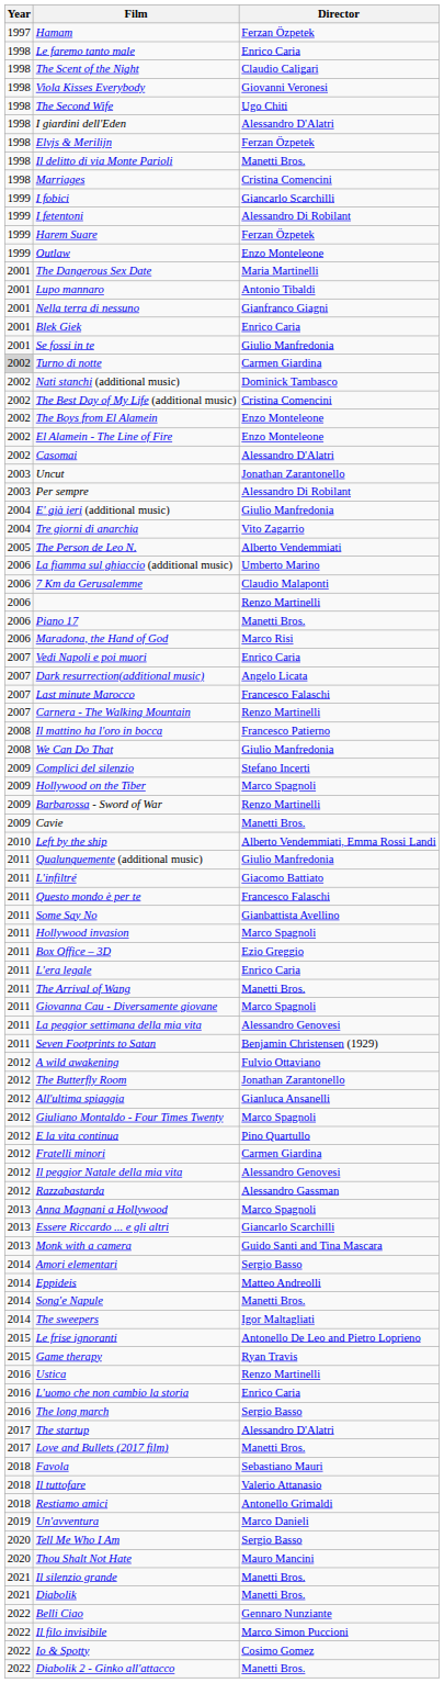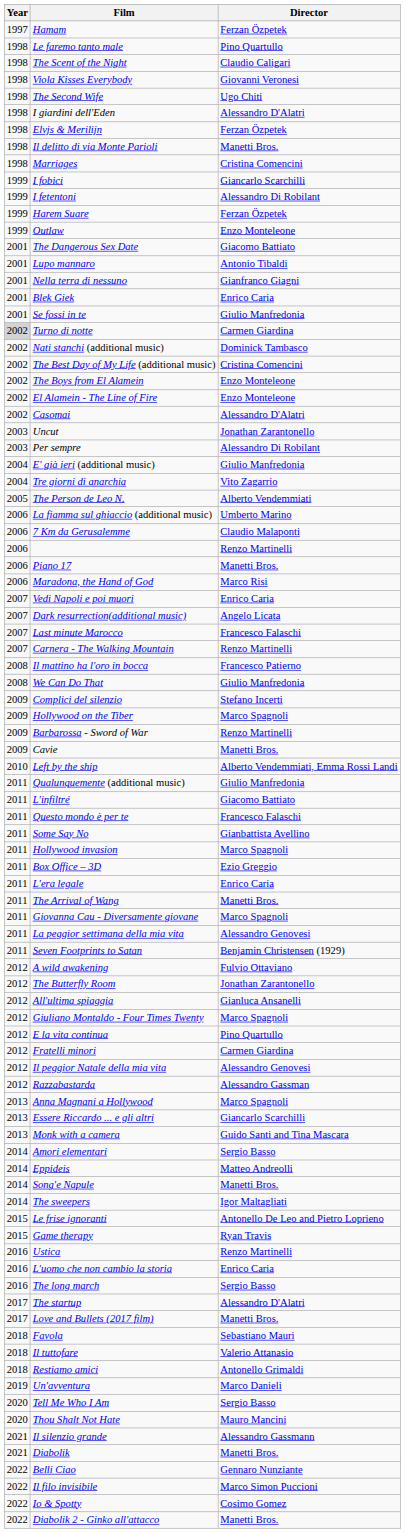 <table class="wikitable sortable">
 <tr style="background:#ccc; text-align:center;">
 <th>Year</th>
 <th>Film</th>
 <th>Director</th>
 </tr>
 <tr>
 <td>1997</td>
 <td><em><a href='#'>Hamam</a></em></td>
 <td><a href='#'>Ferzan Özpetek</a></td>
 </tr>
 <tr>
 <td>1998</td>
 <td><em><a href='#'>Le faremo tanto male</a></em></td>
-<td><a href='#'>Enrico Caria</a></td>
+<td><a href='#'>Pino Quartullo</a></td>
 </tr>
 <tr>
 <td>1998</td>
 <td><em><a href='#'>The Scent of the Night</a></em></td>
 <td><a href='#'>Claudio Caligari</a></td>
 </tr>
 <tr>
 <td>1998</td>
 <td><em><a href='#'>Viola Kisses Everybody</a></em></td>
 <td><a href='#'>Giovanni Veronesi</a></td>
 </tr>
 <tr>
 <td>1998</td>
 <td><em><a href='#'>The Second Wife</a></em></td>
 <td><a href='#'>Ugo Chiti</a></td>
 </tr>
 <tr>
 <td>1998</td>
 <td><em>I giardini dell'Eden</em></td>
 <td><a href='#'>Alessandro D'Alatri</a></td>
 </tr>
 <tr>
 <td>1998</td>
 <td><em><a href='#'>Elvjs & Merilijn</a></em></td>
 <td><a href='#'>Ferzan Özpetek</a></td>
 </tr>
 <tr>
 <td>1998</td>
 <td><em><a href='#'>Il delitto di via Monte Parioli</a></em></td>
 <td><a href='#'>Manetti Bros.</a></td>
 </tr>
 <tr>
 <td>1998</td>
 <td><em><a href='#'>Marriages</a></em></td>
 <td><a href='#'>Cristina Comencini</a></td>
 </tr>
 <tr>
 <td>1999</td>
 <td><em><a href='#'>I fobici</a></em></td>
 <td><a href='#'>Giancarlo Scarchilli</a></td>
 </tr>
 <tr>
 <td>1999</td>
 <td><em><a href='#'>I fetentoni</a></em></td>
 <td><a href='#'>Alessandro Di Robilant</a></td>
 </tr>
 <tr>
 <td>1999</td>
 <td><em><a href='#'>Harem Suare</a></em></td>
 <td><a href='#'>Ferzan Özpetek</a></td>
 </tr>
 <tr>
 <td>1999</td>
 <td><em><a href='#'>Outlaw</a></em></td>
 <td><a href='#'>Enzo Monteleone</a></td>
 </tr>
 <tr>
 <td>2001</td>
 <td><em><a href='#'>The Dangerous Sex Date</a></em></td>
-<td><a href='#'>Maria Martinelli</a></td>
+<td><a href='#'>Giacomo Battiato</a></td>
 </tr>
 <tr>
 <td>2001</td>
 <td><em><a href='#'>Lupo mannaro</a></em></td>
 <td><a href='#'>Antonio Tibaldi</a></td>
 </tr>
 <tr>
 <td>2001</td>
 <td><em><a href='#'>Nella terra di nessuno</a></em></td>
 <td><a href='#'>Gianfranco Giagni</a></td>
 </tr>
 <tr>
 <td>2001</td>
 <td><em><a href='#'>Blek Giek</a></em></td>
 <td><a href='#'>Enrico Caria</a></td>
 </tr>
 <tr>
 <td>2001</td>
 <td><em><a href='#'>Se fossi in te</a></em></td>
 <td><a href='#'>Giulio Manfredonia</a></td>
 </tr>
 <tr>
 <td style="background: lightgrey;">2002</td>
 <td><em><a href='#'>Turno di notte</a></em></td>
 <td><a href='#'>Carmen Giardina</a></td>
 </tr>
 <tr>
 <td>2002</td>
 <td><em><a href='#'>Nati stanchi</a></em> (additional music)</td>
 <td><a href='#'>Dominick Tambasco</a></td>
 </tr>
 <tr>
 <td>2002</td>
 <td><em><a href='#'>The Best Day of My Life</a></em> (additional music)</td>
 <td><a href='#'>Cristina Comencini</a></td>
 </tr>
 <tr>
 <td>2002</td>
 <td><em><a href='#'>The Boys from El Alamein</a></em></td>
 <td><a href='#'>Enzo Monteleone</a></td>
 </tr>
 <tr>
 <td>2002</td>
 <td><em><a href='#'>El Alamein - The Line of Fire</a></em></td>
 <td><a href='#'>Enzo Monteleone</a></td>
 </tr>
 <tr>
 <td>2002</td>
 <td><em><a href='#'>Casomai</a></em></td>
 <td><a href='#'>Alessandro D'Alatri</a></td>
 </tr>
 <tr>
 <td>2003</td>
 <td><em>Uncut</em></td>
 <td><a href='#'>Jonathan Zarantonello</a></td>
 </tr>
 <tr>
 <td>2003</td>
 <td><em>Per sempre</em></td>
 <td><a href='#'>Alessandro Di Robilant</a></td>
 </tr>
 <tr>
 <td>2004</td>
 <td><em><a href='#'>E' già ieri</a></em> (additional music)</td>
 <td><a href='#'>Giulio Manfredonia</a></td>
 </tr>
 <tr>
 <td>2004</td>
 <td><em><a href='#'>Tre giorni di anarchia</a></em></td>
 <td><a href='#'>Vito Zagarrio</a></td>
 </tr>
 <tr>
 <td>2005</td>
 <td><em><a href='#'>The Person de Leo N.</a></em></td>
 <td><a href='#'>Alberto Vendemmiati</a></td>
 </tr>
 <tr>
 <td>2006</td>
 <td><em><a href='#'>La fiamma sul ghiaccio</a></em> (additional music)</td>
 <td><a href='#'>Umberto Marino</a></td>
 </tr>
 <tr>
 <td>2006</td>
 <td><em><a href='#'>7 Km da Gerusalemme</a></em></td>
 <td><a href='#'>Claudio Malaponti</a></td>
 </tr>
 <tr>
 <td>2006</td>
 <td><em></em></td>
 <td><a href='#'>Renzo Martinelli</a></td>
 </tr>
 <tr>
 <td>2006</td>
 <td><em><a href='#'>Piano 17</a></em></td>
 <td><a href='#'>Manetti Bros.</a></td>
 </tr>
 <tr>
 <td>2006</td>
 <td><em><a href='#'>Maradona, the Hand of God</a></em></td>
 <td><a href='#'>Marco Risi</a></td>
 </tr>
 <tr>
 <td>2007</td>
 <td><em><a href='#'>Vedi Napoli e poi muori</a></em></td>
 <td><a href='#'>Enrico Caria</a></td>
 </tr>
 <tr>
 <td>2007</td>
 <td><em><a href='#'>Dark resurrection(additional music)</a></em></td>
 <td><a href='#'>Angelo Licata</a></td>
 </tr>
 <tr>
 <td>2007</td>
 <td><em><a href='#'>Last minute Marocco</a></em></td>
 <td><a href='#'>Francesco Falaschi</a></td>
 </tr>
 <tr>
 <td>2007</td>
 <td><em><a href='#'>Carnera - The Walking Mountain</a></em></td>
 <td><a href='#'>Renzo Martinelli</a></td>
 </tr>
 <tr>
 <td>2008</td>
 <td><em><a href='#'>Il mattino ha l'oro in bocca</a></em></td>
 <td><a href='#'>Francesco Patierno</a></td>
 </tr>
 <tr>
 <td>2008</td>
 <td><em><a href='#'>We Can Do That</a></em></td>
 <td><a href='#'>Giulio Manfredonia</a></td>
 </tr>
 <tr>
 <td>2009</td>
 <td><em><a href='#'>Complici del silenzio</a></em></td>
 <td><a href='#'>Stefano Incerti</a></td>
 </tr>
 <tr>
 <td>2009</td>
 <td><em><a href='#'>Hollywood on the Tiber</a></em></td>
 <td><a href='#'>Marco Spagnoli</a></td>
 </tr>
 <tr>
 <td>2009</td>
 <td><em><a href='#'>Barbarossa</a> - Sword of War</em></td>
 <td><a href='#'>Renzo Martinelli</a></td>
 </tr>
 <tr>
 <td>2009</td>
 <td><em>Cavie</em></td>
 <td><a href='#'>Manetti Bros.</a></td>
 </tr>
 <tr>
 <td>2010</td>
 <td><em><a href='#'>Left by the ship</a></em></td>
 <td><a href='#'>Alberto Vendemmiati, Emma Rossi Landi</a></td>
 </tr>
 <tr>
 <td>2011</td>
 <td><em><a href='#'>Qualunquemente</a></em> (additional music)</td>
 <td><a href='#'>Giulio Manfredonia</a></td>
 </tr>
 <tr>
 <td>2011</td>
 <td><em><a href='#'>L'infiltré</a></em></td>
 <td><a href='#'>Giacomo Battiato</a></td>
 </tr>
 <tr>
 <td>2011</td>
 <td><em><a href='#'>Questo mondo è per te</a></em></td>
 <td><a href='#'>Francesco Falaschi</a></td>
 </tr>
 <tr>
 <td>2011</td>
 <td><em><a href='#'>Some Say No</a></em></td>
 <td><a href='#'>Gianbattista Avellino</a></td>
 </tr>
 <tr>
 <td>2011</td>
 <td><em><a href='#'>Hollywood invasion</a></em></td>
 <td><a href='#'>Marco Spagnoli</a></td>
 </tr>
 <tr>
 <td>2011</td>
 <td><em><a href='#'>Box Office – 3D</a></em></td>
 <td><a href='#'>Ezio Greggio</a></td>
 </tr>
 <tr>
 <td>2011</td>
 <td><em><a href='#'>L'era legale</a></em></td>
 <td><a href='#'>Enrico Caria</a></td>
 </tr>
 <tr>
 <td>2011</td>
 <td><em><a href='#'>The Arrival of Wang</a></em></td>
 <td><a href='#'>Manetti Bros.</a></td>
 </tr>
 <tr>
 <td>2011</td>
 <td><em><a href='#'>Giovanna Cau - Diversamente giovane</a></em></td>
 <td><a href='#'>Marco Spagnoli</a></td>
 </tr>
 <tr>
 <td>2011</td>
 <td><em><a href='#'>La peggior settimana della mia vita</a></em></td>
 <td><a href='#'>Alessandro Genovesi</a></td>
 </tr>
 <tr>
 <td>2011</td>
 <td><em><a href='#'>Seven Footprints to Satan</a></em></td>
 <td><a href='#'>Benjamin Christensen</a> (1929)</td>
 </tr>
 <tr>
 <td>2012</td>
 <td><em><a href='#'>A wild awakening</a></em></td>
 <td><a href='#'>Fulvio Ottaviano</a></td>
 </tr>
 <tr>
 <td>2012</td>
 <td><em><a href='#'>The Butterfly Room</a></em></td>
 <td><a href='#'>Jonathan Zarantonello</a></td>
 </tr>
 <tr>
 <td>2012</td>
 <td><em><a href='#'>All'ultima spiaggia</a></em></td>
 <td><a href='#'>Gianluca Ansanelli</a></td>
 </tr>
 <tr>
 <td>2012</td>
 <td><em><a href='#'>Giuliano Montaldo - Four Times Twenty</a></em></td>
 <td><a href='#'>Marco Spagnoli</a></td>
 </tr>
 <tr>
 <td>2012</td>
 <td><em><a href='#'>E la vita continua</a></em></td>
 <td><a href='#'>Pino Quartullo</a></td>
 </tr>
 <tr>
 <td>2012</td>
 <td><em><a href='#'>Fratelli minori</a></em></td>
 <td><a href='#'>Carmen Giardina</a></td>
 </tr>
 <tr>
 <td>2012</td>
 <td><em><a href='#'>Il peggior Natale della mia vita</a></em></td>
 <td><a href='#'>Alessandro Genovesi</a></td>
 </tr>
 <tr>
 <td>2012</td>
 <td><em><a href='#'>Razzabastarda</a></em></td>
 <td><a href='#'>Alessandro Gassman</a></td>
 </tr>
 <tr>
 <td>2013</td>
 <td><em><a href='#'>Anna Magnani a Hollywood</a></em></td>
 <td><a href='#'>Marco Spagnoli</a></td>
 </tr>
 <tr>
 <td>2013</td>
 <td><em><a href='#'>Essere Riccardo ... e gli altri</a></em></td>
 <td><a href='#'>Giancarlo Scarchilli</a></td>
 </tr>
 <tr>
 <td>2013</td>
 <td><em><a href='#'>Monk with a camera</a></em></td>
 <td><a href='#'>Guido Santi and Tina Mascara</a></td>
 </tr>
 <tr>
 <td>2014</td>
 <td><em><a href='#'>Amori elementari</a></em></td>
 <td><a href='#'>Sergio Basso</a></td>
 </tr>
 <tr>
 <td>2014</td>
 <td><em><a href='#'>Eppideis</a></em></td>
 <td><a href='#'>Matteo Andreolli</a></td>
 </tr>
 <tr>
 <td>2014</td>
 <td><em><a href='#'>Song'e Napule</a></em></td>
 <td><a href='#'>Manetti Bros.</a></td>
 </tr>
 <tr>
 <td>2014</td>
 <td><em><a href='#'>The sweepers</a></em></td>
 <td><a href='#'>Igor Maltagliati</a></td>
 </tr>
 <tr>
 <td>2015</td>
 <td><em><a href='#'>Le frise ignoranti</a></em></td>
 <td><a href='#'>Antonello De Leo and Pietro Loprieno</a></td>
 </tr>
 <tr>
 <td>2015</td>
 <td><em><a href='#'>Game therapy</a></em></td>
 <td><a href='#'>Ryan Travis</a></td>
 </tr>
 <tr>
 <td>2016</td>
 <td><em><a href='#'>Ustica</a></em></td>
 <td><a href='#'>Renzo Martinelli</a></td>
 </tr>
 <tr>
 <td>2016</td>
 <td><em><a href='#'>L'uomo che non cambio la storia</a></em></td>
 <td><a href='#'>Enrico Caria</a></td>
 </tr>
 <tr>
 <td>2016</td>
 <td><em><a href='#'>The long march</a></em></td>
 <td><a href='#'>Sergio Basso</a></td>
 </tr>
 <tr>
 <td>2017</td>
 <td><em><a href='#'>The startup</a></em></td>
 <td><a href='#'>Alessandro D'Alatri</a></td>
 </tr>
 <tr>
 <td>2017</td>
 <td><em><a href='#'>Love and Bullets (2017 film)</a></em></td>
 <td><a href='#'>Manetti Bros.</a></td>
 </tr>
 <tr>
 <td>2018</td>
 <td><em><a href='#'>Favola</a></em></td>
 <td><a href='#'>Sebastiano Mauri</a></td>
 </tr>
 <tr>
 <td>2018</td>
 <td><em><a href='#'>Il tuttofare</a></em></td>
 <td><a href='#'>Valerio Attanasio</a></td>
 </tr>
 <tr>
 <td>2018</td>
 <td><em><a href='#'>Restiamo amici</a></em></td>
 <td><a href='#'>Antonello Grimaldi</a></td>
 </tr>
 <tr>
 <td>2019</td>
 <td><em><a href='#'>Un'avventura</a></em></td>
 <td><a href='#'>Marco Danieli</a></td>
 </tr>
 <tr>
 <td>2020</td>
 <td><em><a href='#'>Tell Me Who I Am</a></em></td>
 <td><a href='#'>Sergio Basso</a></td>
 </tr>
 <tr>
 <td>2020</td>
 <td><em><a href='#'>Thou Shalt Not Hate</a></em></td>
 <td><a href='#'>Mauro Mancini</a></td>
 </tr>
 <tr>
 <td>2021</td>
 <td><em><a href='#'>Il silenzio grande</a></em></td>
-<td><a href='#'>Manetti Bros.</a></td>
+<td><a href='#'>Alessandro Gassmann</a></td>
 </tr>
 <tr>
 <td>2021</td>
 <td><em><a href='#'>Diabolik</a></em></td>
 <td><a href='#'>Manetti Bros.</a></td>
 </tr>
 <tr>
 <td>2022</td>
 <td><em><a href='#'>Belli Ciao</a></em></td>
 <td><a href='#'>Gennaro Nunziante</a></td>
 </tr>
 <tr>
 <td>2022</td>
 <td><em><a href='#'>Il filo invisibile</a></em></td>
 <td><a href='#'>Marco Simon Puccioni</a></td>
 </tr>
 <tr>
 <td>2022</td>
 <td><em><a href='#'>Io & Spotty</a></em></td>
 <td><a href='#'>Cosimo Gomez</a></td>
 </tr>
 <tr>
 <td>2022</td>
 <td><em><a href='#'>Diabolik 2 - Ginko all'attacco</a></em></td>
 <td><a href='#'>Manetti Bros.</a></td>
 </tr>
 </table>
